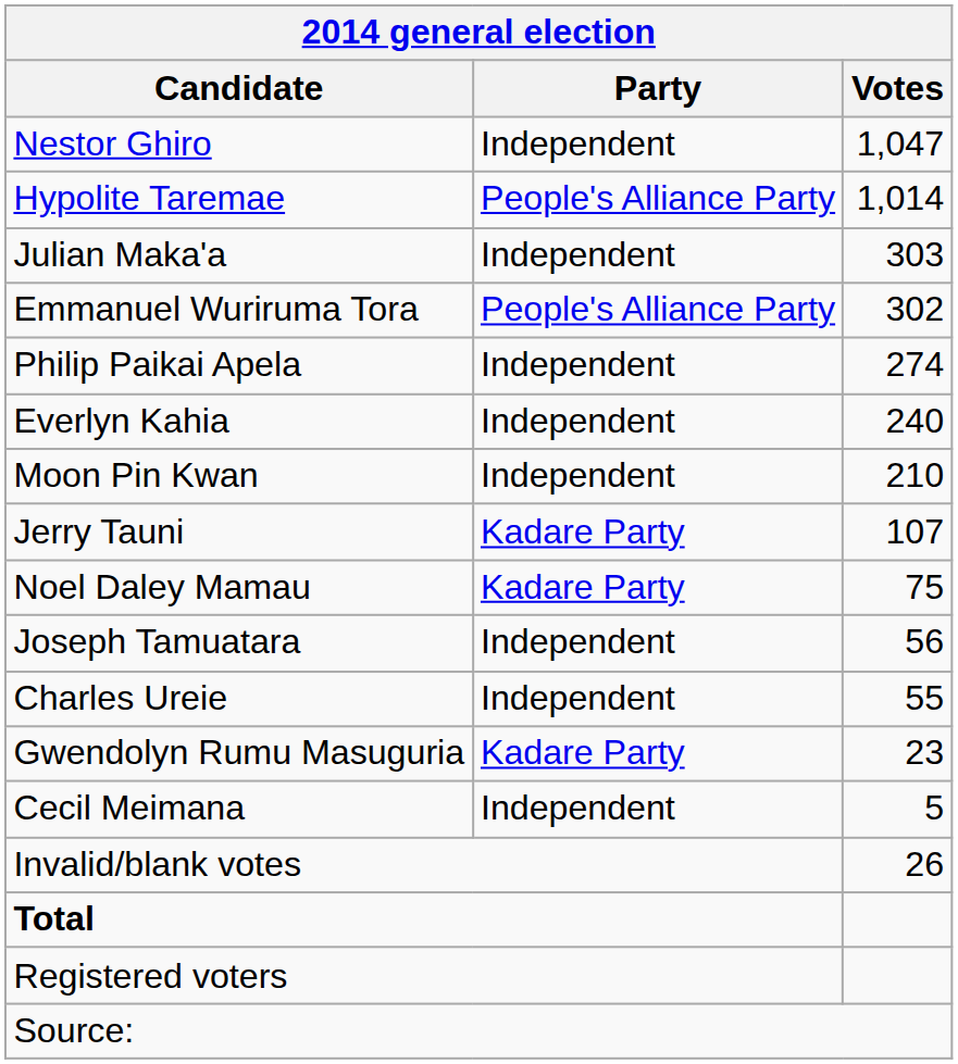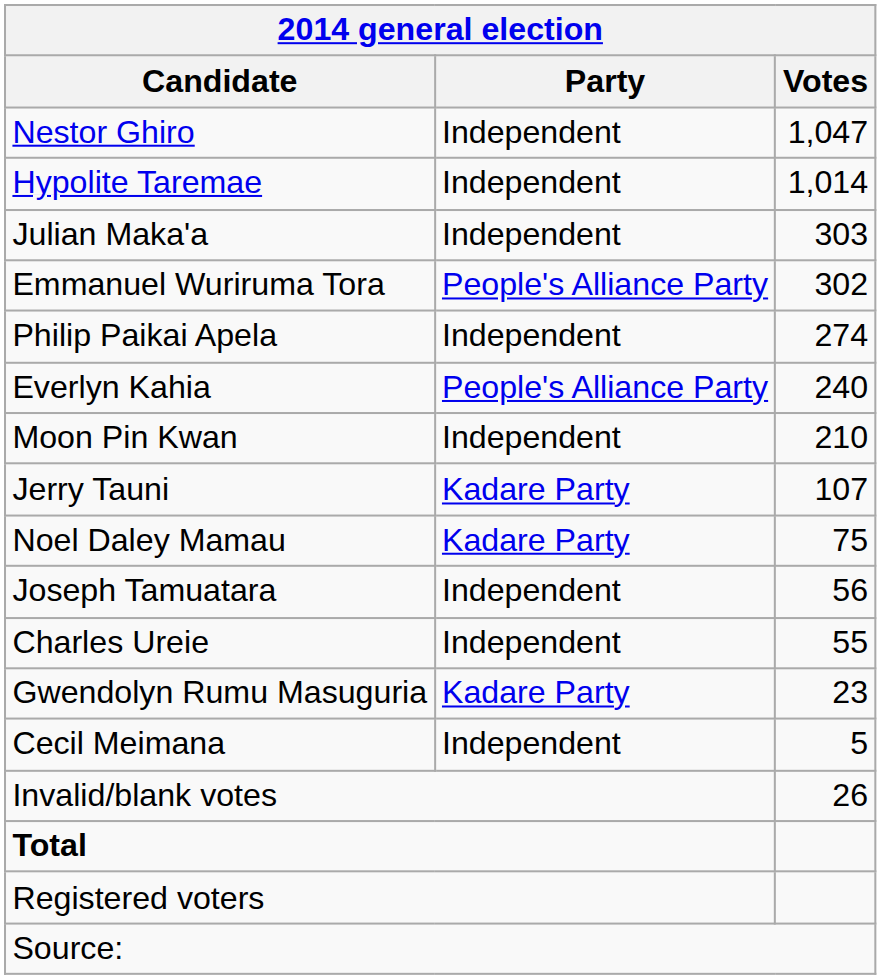 <table class=wikitable style=text-align:left>
 <tr>
 <th colspan=3><a href='#'>2014 general election</a></th>
 </tr>
 <tr>
 <th>Candidate</th>
 <th>Party</th>
 <th>Votes</th>
 </tr>
 <tr>
 <td><a href='#'>Nestor Ghiro</a></td>
 <td>Independent</td>
 <td align=right>1,047</td>
 </tr>
 <tr>
 <td><a href='#'>Hypolite Taremae</a></td>
-<td><a href='#'>People's Alliance Party</a></td>
+<td>Independent</td>
 <td align=right>1,014</td>
 </tr>
 <tr>
 <td>Julian Maka'a</td>
 <td>Independent</td>
 <td align=right>303</td>
 </tr>
 <tr>
 <td>Emmanuel Wuriruma Tora</td>
 <td><a href='#'>People's Alliance Party</a></td>
 <td align=right>302</td>
 </tr>
 <tr>
 <td>Philip Paikai Apela</td>
 <td>Independent</td>
 <td align=right>274</td>
 </tr>
 <tr>
 <td>Everlyn Kahia</td>
-<td>Independent</td>
+<td><a href='#'>People's Alliance Party</a></td>
 <td align=right>240</td>
 </tr>
 <tr>
 <td>Moon Pin Kwan</td>
 <td>Independent</td>
 <td align=right>210</td>
 </tr>
 <tr>
 <td>Jerry Tauni</td>
 <td><a href='#'>Kadare Party</a></td>
 <td align=right>107</td>
 </tr>
 <tr>
 <td>Noel Daley Mamau</td>
 <td><a href='#'>Kadare Party</a></td>
 <td align=right>75</td>
 </tr>
 <tr>
 <td>Joseph Tamuatara</td>
 <td>Independent</td>
 <td align=right>56</td>
 </tr>
 <tr>
 <td>Charles Ureie</td>
 <td>Independent</td>
 <td align=right>55</td>
 </tr>
 <tr>
 <td>Gwendolyn Rumu Masuguria</td>
 <td><a href='#'>Kadare Party</a></td>
 <td align=right>23</td>
 </tr>
 <tr>
 <td>Cecil Meimana</td>
 <td>Independent</td>
 <td align=right>5</td>
 </tr>
 <tr>
 <td colspan=2>Invalid/blank votes</td>
 <td align=right>26</td>
 </tr>
 <tr>
 <td colspan=2><strong>Total</strong></td>
 <td><strong> </strong></td>
 </tr>
 <tr>
 <td colspan=2>Registered voters</td>
 <td></td>
 </tr>
 <tr>
 <td colspan=3>Source: </td>
 </tr>
 </table>
